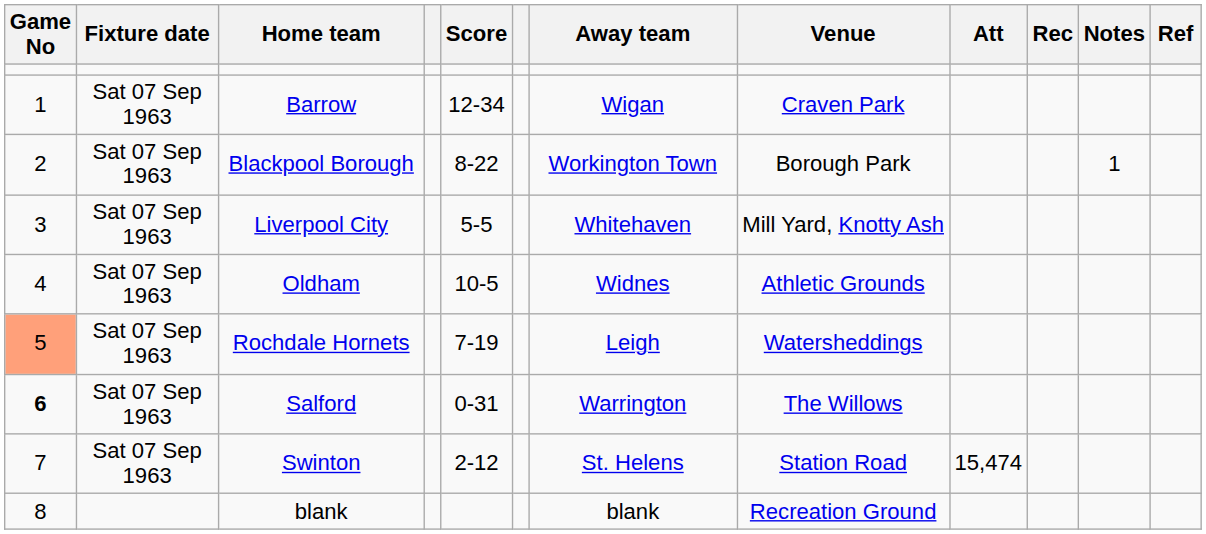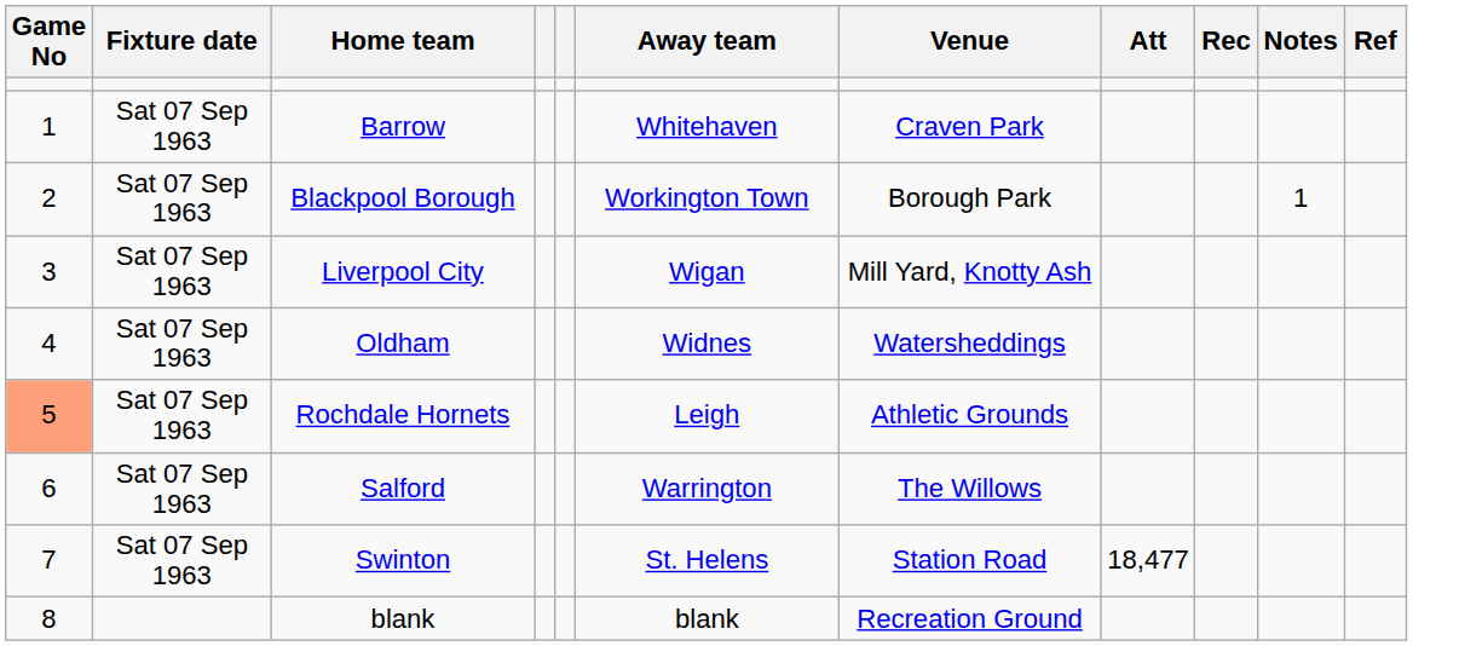 <table class="wikitable" style="text-align:center;">
 <tr>
 <th width=20 abbr="No">Game No</th>
 <th width=100 abbr="Date">Fixture date</th>
 <th width=150 abbr="Home team">Home team</th>
 <th width=5 abbr="space"></th>
-<th width=20 abbr="Score">Score</th>
 <th width=5 abbr="space"></th>
 <th width=150 abbr="Away team">Away team</th>
 <th width=150 abbr="Venue">Venue</th>
 <th width=30 abbr="Att">Att</th>
 <th width=30 abbr="Rec">Rec</th>
 <th width=20 abbr="Notes">Notes</th>
 <th width=30 abbr="Ref">Ref</th>
 </tr>
 <tr>
 <td></td>
 <td></td>
 <td></td>
 <td></td>
 <td></td>
 <td></td>
 <td></td>
 <td></td>
 <td></td>
 <td></td>
 <td></td>
-<td></td>
 </tr>
 <tr>
 <td>1</td>
 <td>Sat 07 Sep 1963</td>
 <td><a href='#'>Barrow</a></td>
 <td></td>
-<td>12-34</td>
 <td></td>
-<td><a href='#'>Wigan</a></td>
+<td><a href='#'>Whitehaven</a></td>
 <td><a href='#'>Craven Park</a></td>
 <td></td>
 <td></td>
 <td></td>
 <td></td>
 </tr>
 <tr>
 <td>2</td>
 <td>Sat 07 Sep 1963</td>
 <td><a href='#'>Blackpool Borough</a></td>
 <td></td>
-<td>8-22</td>
 <td></td>
 <td><a href='#'>Workington Town</a></td>
 <td>Borough Park</td>
 <td></td>
 <td></td>
 <td>1</td>
 <td></td>
 </tr>
 <tr>
 <td>3</td>
 <td>Sat 07 Sep 1963</td>
 <td><a href='#'>Liverpool City</a></td>
 <td></td>
-<td>5-5</td>
 <td></td>
-<td><a href='#'>Whitehaven</a></td>
+<td><a href='#'>Wigan</a></td>
 <td>Mill Yard, <a href='#'>Knotty Ash</a></td>
 <td></td>
 <td></td>
 <td></td>
 <td></td>
 </tr>
 <tr>
 <td>4</td>
 <td>Sat 07 Sep 1963</td>
 <td><a href='#'>Oldham</a></td>
 <td></td>
-<td>10-5</td>
 <td></td>
 <td><a href='#'>Widnes</a></td>
-<td><a href='#'>Athletic Grounds</a></td>
+<td><a href='#'>Watersheddings</a></td>
 <td></td>
 <td></td>
 <td></td>
 <td></td>
 </tr>
 <tr>
 <td style="background: lightsalmon;">5</td>
 <td>Sat 07 Sep 1963</td>
 <td><a href='#'>Rochdale Hornets</a></td>
 <td></td>
-<td>7-19</td>
 <td></td>
 <td><a href='#'>Leigh</a></td>
-<td><a href='#'>Watersheddings</a></td>
+<td><a href='#'>Athletic Grounds</a></td>
 <td></td>
 <td></td>
 <td></td>
 <td></td>
 </tr>
 <tr>
-<td><strong>6</strong></td>
+<td>6</td>
 <td>Sat 07 Sep 1963</td>
 <td><a href='#'>Salford</a></td>
 <td></td>
-<td>0-31</td>
 <td></td>
 <td><a href='#'>Warrington</a></td>
 <td><a href='#'>The Willows</a></td>
 <td></td>
 <td></td>
 <td></td>
 <td></td>
 </tr>
 <tr>
 <td>7</td>
 <td>Sat 07 Sep 1963</td>
 <td><a href='#'>Swinton</a></td>
 <td></td>
-<td>2-12</td>
 <td></td>
 <td><a href='#'>St. Helens</a></td>
 <td><a href='#'>Station Road</a></td>
-<td>15,474</td>
+<td>18,477</td>
 <td></td>
 <td></td>
 <td></td>
 </tr>
 <tr>
 <td>8</td>
 <td></td>
 <td>blank</td>
 <td></td>
 <td></td>
-<td></td>
 <td>blank</td>
 <td><a href='#'>Recreation Ground</a></td>
 <td></td>
 <td></td>
 <td></td>
 <td></td>
 </tr>
 </table>
